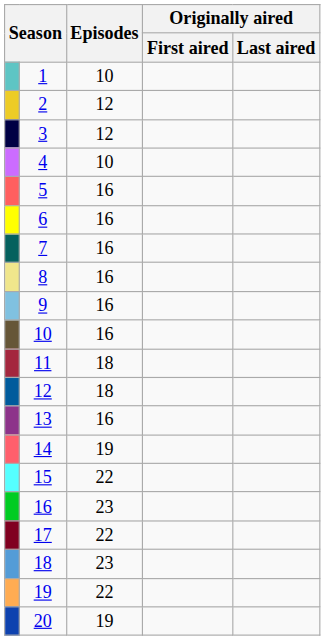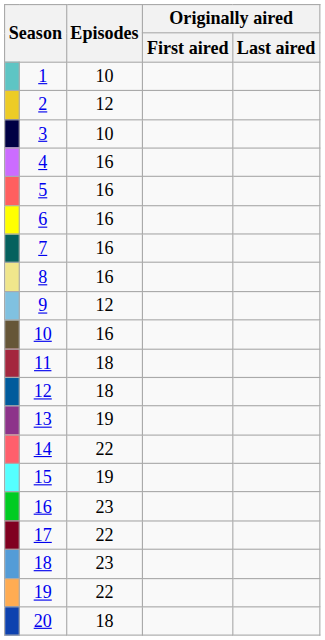 <table class="wikitable plainrowheaders" style="text-align:center;">
 <tr>
 <th colspan="2" rowspan="2">Season</th>
 <th rowspan="2">Episodes</th>
 <th colspan="2">Originally aired</th>
 </tr>
 <tr>
 <th>First aired</th>
 <th>Last aired</th>
 </tr>
 <tr>
 <td style="background: #5EC5C4;"></td>
 <td><a href='#'>1</a></td>
 <td>10</td>
 <td></td>
 <td></td>
 </tr>
 <tr>
 <td style="background: #EDCC26"></td>
 <td><a href='#'>2</a></td>
 <td>12</td>
 <td></td>
 <td></td>
 </tr>
 <tr>
 <td style="background: #000044"></td>
 <td><a href='#'>3</a></td>
-<td>12</td>
+<td>10</td>
 <td></td>
 <td></td>
 </tr>
 <tr>
 <td style="background: #CC6CFF"></td>
 <td><a href='#'>4</a></td>
-<td>10</td>
+<td>16</td>
 <td></td>
 <td></td>
 </tr>
 <tr>
 <td style="background: #FF5F5F"></td>
 <td><a href='#'>5</a></td>
 <td>16</td>
 <td></td>
 <td></td>
 </tr>
 <tr>
 <td style="background: #FFFF00"></td>
 <td><a href='#'>6</a></td>
 <td>16</td>
 <td></td>
 <td></td>
 </tr>
 <tr>
 <td style="background: #05615E;"></td>
 <td><a href='#'>7</a></td>
 <td>16</td>
 <td></td>
 <td></td>
 </tr>
 <tr>
 <td style="background: #F0E68C;"></td>
 <td><a href='#'>8</a></td>
 <td>16</td>
 <td></td>
 <td></td>
 </tr>
 <tr>
 <td style="background: #80C1E0;"></td>
 <td><a href='#'>9</a></td>
-<td>16</td>
+<td>12</td>
 <td></td>
 <td></td>
 </tr>
 <tr>
 <td style="background: #665638;"></td>
 <td><a href='#'>10</a></td>
 <td>16</td>
 <td></td>
 <td></td>
 </tr>
 <tr>
 <td style="background: #A4273E;"></td>
 <td><a href='#'>11</a></td>
 <td>18</td>
 <td></td>
 <td></td>
 </tr>
 <tr>
 <td style="background: #005B9C;"></td>
 <td><a href='#'>12</a></td>
 <td>18</td>
 <td></td>
 <td></td>
 </tr>
 <tr>
 <td style="background: #8D338A;"></td>
 <td><a href='#'>13</a></td>
-<td>16</td>
+<td>19</td>
 <td></td>
 <td></td>
 </tr>
 <tr>
 <td style="background: #FF5F6C;"></td>
 <td><a href='#'>14</a></td>
-<td>19</td>
+<td>22</td>
 <td></td>
 <td></td>
 </tr>
 <tr>
 <td style="background: #55FFFF;"></td>
 <td><a href='#'>15</a></td>
-<td>22</td>
+<td>19</td>
 <td></td>
 <td></td>
 </tr>
 <tr>
 <td style="background: #00CC22;"></td>
 <td><a href='#'>16</a></td>
 <td>23</td>
 <td></td>
 <td></td>
 </tr>
 <tr>
 <td style="background: #800020;"></td>
 <td><a href='#'>17</a></td>
 <td>22</td>
 <td></td>
 <td></td>
 </tr>
 <tr>
 <td style="background: #549CD7;"></td>
 <td><a href='#'>18</a></td>
 <td>23</td>
 <td></td>
 <td></td>
 </tr>
 <tr>
 <td style="background: #FFAC52;"></td>
 <td><a href='#'>19</a></td>
 <td>22</td>
 <td></td>
 <td></td>
 </tr>
 <tr>
 <td style="background: #0E42AF;"></td>
 <td><a href='#'>20</a></td>
-<td>19</td>
+<td>18</td>
 <td></td>
 <td></td>
 </tr>
 </table>
